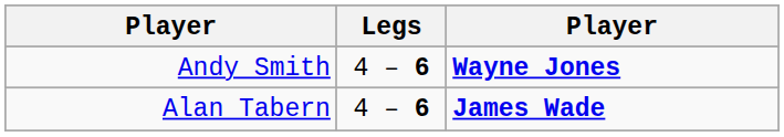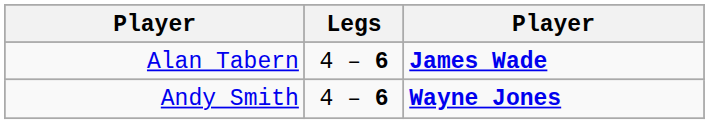 <table class=wikitable style="text-align:center">
 <tr>
 <th width=163>Player</th>
 <th width=50>Legs</th>
 <th width=163>Player</th>
 </tr>
 <tr align=left>
+<td align=right><a href='#'>Alan Tabern</a> </td>
+<td align=center>4 – <strong>6</strong></td>
+<td> <strong><a href='#'>James Wade</a></strong></td>
+</tr>
+<tr align=left>
 <td align=right><a href='#'>Andy Smith</a> </td>
 <td align=center>4 – <strong>6</strong></td>
 <td> <strong><a href='#'>Wayne Jones</a></strong></td>
 </tr>
-<tr align=left>
-<td align=right><a href='#'>Alan Tabern</a> </td>
-<td align=center>4 – <strong>6</strong></td>
-<td> <strong><a href='#'>James Wade</a></strong></td>
-</tr>
 </table>
